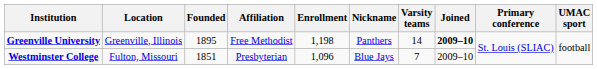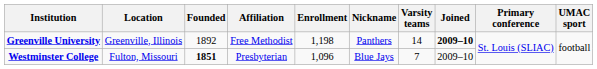 <table class="wikitable sortable" style="text-align:center">
 <tr>
 <th>Institution</th>
 <th>Location</th>
 <th>Founded</th>
 <th>Affiliation</th>
 <th>Enrollment</th>
 <th>Nickname</th>
 <th>Varsity<br>teams</th>
 <th>Joined</th>
 <th>Primary<br>conference</th>
 <th>UMAC<br>sport</th>
 </tr>
 <tr>
 <td><strong><a href='#'>Greenville University</a></strong></td>
 <td><a href='#'>Greenville, Illinois</a></td>
-<td>1895</td>
+<td>1892</td>
 <td><a href='#'>Free Methodist</a></td>
 <td>1,198</td>
 <td><a href='#'>Panthers</a></td>
 <td>14</td>
 <td><strong>2009–10</strong></td>
 <td rowspan="2"><a href='#'>St. Louis (SLIAC)</a></td>
 <td rowspan="2">football</td>
 </tr>
 <tr>
 <td><strong><a href='#'>Westminster College</a></strong></td>
 <td><a href='#'>Fulton, Missouri</a></td>
-<td>1851</td>
+<td><strong>1851</strong></td>
 <td><a href='#'>Presbyterian</a></td>
 <td>1,096</td>
 <td><a href='#'>Blue Jays</a></td>
 <td>7</td>
 <td>2009–10</td>
 </tr>
 </table>
